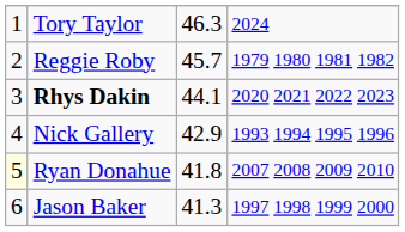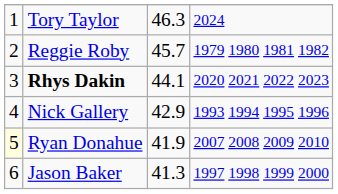 <table class="wikitable">
 <tr>
 </tr>
 <tr>
 <td>1</td>
 <td><a href='#'>Tory Taylor</a></td>
 <td>46.3</td>
 <td style="font-size:80%;"><a href='#'>2024</a></td>
 </tr>
 <tr>
 <td>2</td>
 <td><a href='#'>Reggie Roby</a></td>
 <td>45.7</td>
 <td style="font-size:80%;"><a href='#'>1979</a> <a href='#'>1980</a> <a href='#'>1981</a> <a href='#'>1982</a></td>
 </tr>
 <tr>
 <td>3</td>
 <td><strong>Rhys Dakin</strong></td>
 <td>44.1</td>
 <td style="font-size:80%;"><a href='#'>2020</a> <a href='#'>2021</a> <a href='#'>2022</a> <a href='#'>2023</a></td>
 </tr>
 <tr>
 <td>4</td>
 <td><a href='#'>Nick Gallery</a></td>
 <td>42.9</td>
 <td style="font-size:80%;"><a href='#'>1993</a> <a href='#'>1994</a> <a href='#'>1995</a> <a href='#'>1996</a></td>
 </tr>
 <tr>
 <td style="background: lightyellow;">5</td>
 <td><a href='#'>Ryan Donahue</a></td>
-<td>41.8</td>
+<td>41.9</td>
 <td style="font-size:80%;"><a href='#'>2007</a> <a href='#'>2008</a> <a href='#'>2009</a> <a href='#'>2010</a></td>
 </tr>
 <tr>
 <td>6</td>
 <td><a href='#'>Jason Baker</a></td>
 <td>41.3</td>
 <td style="font-size:80%;"><a href='#'>1997</a> <a href='#'>1998</a> <a href='#'>1999</a> <a href='#'>2000</a></td>
 </tr>
 </table>
